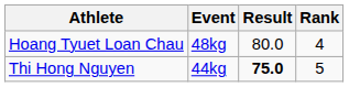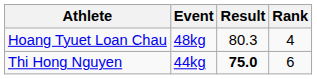 <table class=wikitable style="font-size:90%">
 <tr>
 <th>Athlete</th>
 <th>Event</th>
 <th>Result</th>
 <th>Rank</th>
 </tr>
 <tr>
 <td><a href='#'>Hoang Tyuet Loan Chau</a></td>
 <td><a href='#'>48kg</a></td>
-<td style="text-align:center;">80.0</td>
+<td style="text-align:center;">80.3</td>
 <td style="text-align:center;">4</td>
 </tr>
 <tr>
 <td><a href='#'>Thi Hong Nguyen</a></td>
 <td><a href='#'>44kg</a></td>
 <td style="text-align:center;"><strong>75.0</strong></td>
-<td style="text-align:center;">5</td>
+<td style="text-align:center;">6</td>
 </tr>
 </table>
